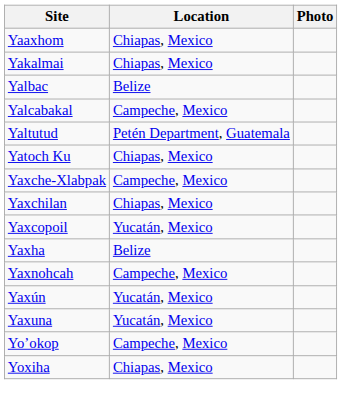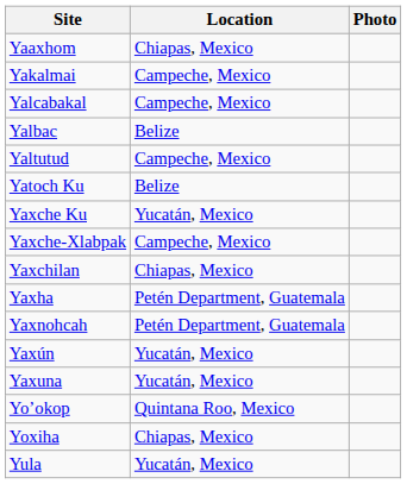 <table class="wikitable sortable" align="left" style="margin: 1em auto 1em auto">
 <tr>
 <th>Site</th>
 <th>Location</th>
 <th>Photo</th>
 </tr>
 <tr>
 <td><a href='#'>Yaaxhom</a></td>
 <td><a href='#'>Chiapas</a>, <a href='#'>Mexico</a></td>
 <td></td>
 </tr>
 <tr>
 <td><a href='#'>Yakalmai</a></td>
-<td><a href='#'>Chiapas</a>, <a href='#'>Mexico</a></td>
+<td><a href='#'>Campeche</a>, <a href='#'>Mexico</a></td>
+<td></td>
+</tr>
+<tr>
+<td><a href='#'>Yalcabakal</a></td>
+<td><a href='#'>Campeche</a>, <a href='#'>Mexico</a></td>
 <td></td>
 </tr>
 <tr>
 <td><a href='#'>Yalbac</a></td>
 <td><a href='#'>Belize</a></td>
 <td></td>
 </tr>
 <tr>
-<td><a href='#'>Yalcabakal</a></td>
+<td><a href='#'>Yaltutud</a></td>
 <td><a href='#'>Campeche</a>, <a href='#'>Mexico</a></td>
 <td></td>
 </tr>
 <tr>
-<td><a href='#'>Yaltutud</a></td>
-<td><a href='#'>Petén Department</a>, <a href='#'>Guatemala</a></td>
+<td><a href='#'>Yatoch Ku</a></td>
+<td><a href='#'>Belize</a></td>
 <td></td>
 </tr>
 <tr>
-<td><a href='#'>Yatoch Ku</a></td>
-<td><a href='#'>Chiapas</a>, <a href='#'>Mexico</a></td>
+<td><a href='#'>Yaxche Ku</a></td>
+<td><a href='#'>Yucatán</a>, <a href='#'>Mexico</a></td>
 <td></td>
 </tr>
 <tr>
 <td><a href='#'>Yaxche-Xlabpak</a></td>
 <td><a href='#'>Campeche</a>, <a href='#'>Mexico</a></td>
 <td></td>
 </tr>
 <tr>
 <td><a href='#'>Yaxchilan</a></td>
 <td><a href='#'>Chiapas</a>, <a href='#'>Mexico</a></td>
 <td></td>
 </tr>
 <tr>
-<td><a href='#'>Yaxcopoil</a></td>
-<td><a href='#'>Yucatán</a>, <a href='#'>Mexico</a></td>
-<td></td>
-</tr>
-<tr>
 <td><a href='#'>Yaxha</a></td>
-<td><a href='#'>Belize</a></td>
+<td><a href='#'>Petén Department</a>, <a href='#'>Guatemala</a></td>
 <td></td>
 </tr>
 <tr>
 <td><a href='#'>Yaxnohcah</a></td>
-<td><a href='#'>Campeche</a>, <a href='#'>Mexico</a></td>
+<td><a href='#'>Petén Department</a>, <a href='#'>Guatemala</a></td>
 <td></td>
 </tr>
 <tr>
 <td><a href='#'>Yaxún</a></td>
 <td><a href='#'>Yucatán</a>, <a href='#'>Mexico</a></td>
 <td></td>
 </tr>
 <tr>
 <td><a href='#'>Yaxuna</a></td>
 <td><a href='#'>Yucatán</a>, <a href='#'>Mexico</a></td>
 <td></td>
 </tr>
 <tr>
 <td><a href='#'>Yoʼokop</a></td>
-<td><a href='#'>Campeche</a>, <a href='#'>Mexico</a></td>
+<td><a href='#'>Quintana Roo</a>, <a href='#'>Mexico</a></td>
 <td></td>
 </tr>
 <tr>
 <td><a href='#'>Yoxiha</a></td>
 <td><a href='#'>Chiapas</a>, <a href='#'>Mexico</a></td>
 <td></td>
 </tr>
+<tr>
+<td><a href='#'>Yula</a></td>
+<td><a href='#'>Yucatán</a>, <a href='#'>Mexico</a></td>
+<td></td>
+</tr>
 </table>
